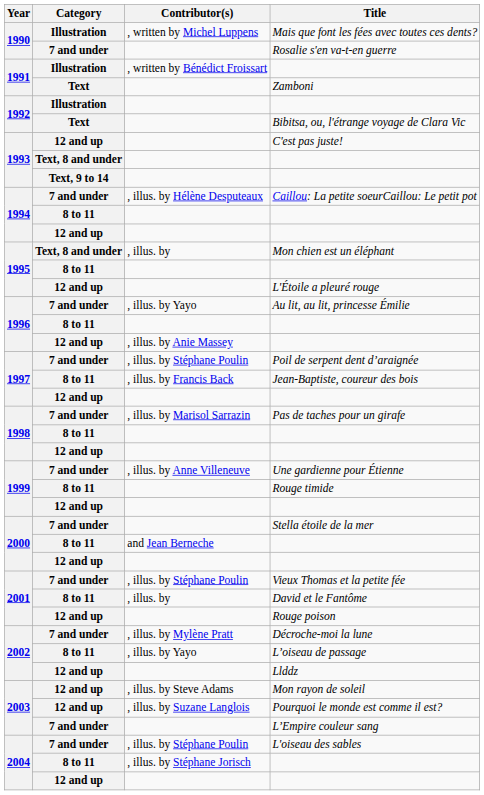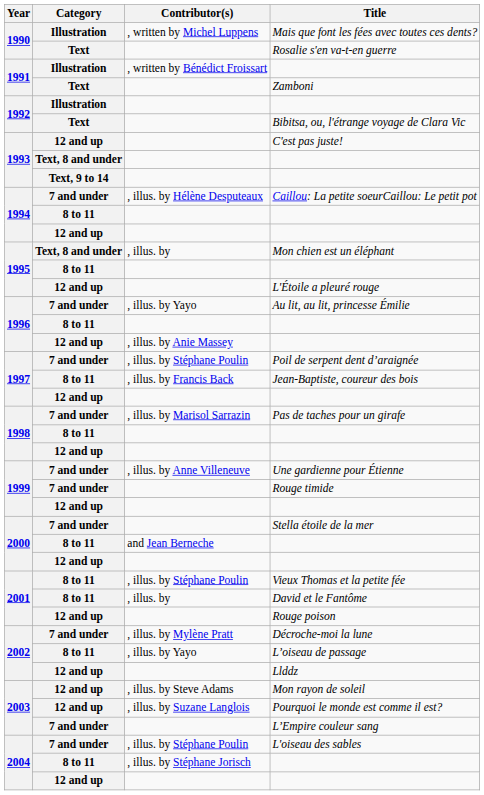 <table class="wikitable sortable mw-collapsible">
 <tr>
 <th>Year</th>
 <th>Category</th>
 <th>Contributor(s)</th>
 <th>Title</th>
 </tr>
 <tr>
 <th rowspan="2"><a href='#'>1990</a></th>
 <th>Illustration</th>
 <td>, written  by <a href='#'>Michel Luppens</a></td>
 <td><em>Mais que font les fées avec toutes ces dents?</em></td>
 </tr>
 <tr>
-<th>7 and under</th>
+<th>Text</th>
 <td></td>
 <td><em>Rosalie s'en va-t-en guerre</em></td>
 </tr>
 <tr>
 <th rowspan="2"><a href='#'>1991</a></th>
 <th>Illustration</th>
 <td>, written by <a href='#'>Bénédict Froissart</a></td>
 <td><em></em></td>
 </tr>
 <tr>
 <th>Text</th>
 <td></td>
 <td><em>Zamboni</em></td>
 </tr>
 <tr>
 <th rowspan="2"><a href='#'>1992</a></th>
 <th>Illustration</th>
 <td></td>
 <td><em></em></td>
 </tr>
 <tr>
 <th>Text</th>
 <td></td>
 <td><em>Bibitsa, ou, l'étrange voyage de Clara Vic</em></td>
 </tr>
 <tr>
 <th rowspan="3"><a href='#'>1993</a></th>
 <th>12 and up</th>
 <td></td>
 <td><em>C'est pas juste!</em></td>
 </tr>
 <tr>
 <th>Text, 8 and under</th>
 <td></td>
 <td><em></em></td>
 </tr>
 <tr>
 <th>Text, 9 to 14</th>
 <td></td>
 <td><em></em></td>
 </tr>
 <tr>
 <th rowspan="3"><a href='#'>1994</a></th>
 <th>7 and under</th>
 <td>, illus. by <a href='#'>Hélène Desputeaux</a></td>
 <td><em><a href='#'>Caillou</a>: La petite soeurCaillou: Le petit pot</em></td>
 </tr>
 <tr>
 <th>8 to 11</th>
 <td></td>
 <td><em></em></td>
 </tr>
 <tr>
 <th>12 and up</th>
 <td></td>
 <td><em></em></td>
 </tr>
 <tr>
 <th rowspan="3"><a href='#'>1995</a></th>
 <th>Text, 8 and under</th>
 <td>, illus. by </td>
 <td><em>Mon chien est un éléphant</em></td>
 </tr>
 <tr>
 <th>8 to 11</th>
 <td></td>
 <td><em></em></td>
 </tr>
 <tr>
 <th>12 and up</th>
 <td></td>
 <td><em>L'Étoile a pleuré rouge</em></td>
 </tr>
 <tr>
 <th rowspan="3"><a href='#'>1996</a></th>
 <th>7 and under</th>
 <td>, illus. by Yayo</td>
 <td><em>Au lit, au lit, princesse Émilie</em></td>
 </tr>
 <tr>
 <th>8 to 11</th>
 <td></td>
 <td><em></em></td>
 </tr>
 <tr>
 <th>12 and up</th>
 <td>, illus. by <a href='#'>Anie Massey</a></td>
 <td><em></em></td>
 </tr>
 <tr>
 <th rowspan="3"><a href='#'>1997</a></th>
 <th>7 and under</th>
 <td>, illus. by <a href='#'>Stéphane Poulin</a></td>
 <td><em>Poil de serpent dent d’araignée</em></td>
 </tr>
 <tr>
 <th>8 to 11</th>
 <td>, illus. by <a href='#'>Francis Back</a></td>
 <td><em>Jean-Baptiste, coureur des bois</em></td>
 </tr>
 <tr>
 <th>12 and up</th>
 <td></td>
 <td><em></em></td>
 </tr>
 <tr>
 <th rowspan="3"><a href='#'>1998</a></th>
 <th>7 and under</th>
 <td>, illus. by <a href='#'>Marisol Sarrazin</a></td>
 <td><em>Pas de taches pour un girafe</em></td>
 </tr>
 <tr>
 <th>8 to 11</th>
 <td></td>
 <td><em></em></td>
 </tr>
 <tr>
 <th>12 and up</th>
 <td></td>
 <td><em></em></td>
 </tr>
 <tr>
 <th rowspan="3"><a href='#'>1999</a></th>
 <th>7 and under</th>
 <td>, illus. by <a href='#'>Anne Villeneuve</a></td>
 <td><em>Une gardienne pour Étienne</em></td>
 </tr>
 <tr>
-<th>8 to 11</th>
+<th>7 and under</th>
 <td></td>
 <td><em>Rouge timide</em></td>
 </tr>
 <tr>
 <th>12 and up</th>
 <td></td>
 <td><em></em></td>
 </tr>
 <tr>
 <th rowspan="3"><a href='#'>2000</a></th>
 <th>7 and under</th>
 <td></td>
 <td><em>Stella étoile de la mer</em></td>
 </tr>
 <tr>
 <th>8 to 11</th>
 <td> and <a href='#'>Jean Berneche</a></td>
 <td><em></em></td>
 </tr>
 <tr>
 <th>12 and up</th>
 <td></td>
 <td><em></em></td>
 </tr>
 <tr>
 <th rowspan="3"><a href='#'>2001</a></th>
-<th>7 and under</th>
+<th>8 to 11</th>
 <td>, illus. by <a href='#'>Stéphane Poulin</a></td>
 <td><em>Vieux Thomas et la petite fée</em></td>
 </tr>
 <tr>
 <th>8 to 11</th>
 <td>, illus. by </td>
 <td><em>David et le Fantôme</em></td>
 </tr>
 <tr>
 <th>12 and up</th>
 <td></td>
 <td><em>Rouge poison</em></td>
 </tr>
 <tr>
 <th rowspan="3"><a href='#'>2002</a></th>
 <th>7 and under</th>
 <td>, illus. by <a href='#'>Mylène Pratt</a></td>
 <td><em>Décroche-moi la lune</em></td>
 </tr>
 <tr>
 <th>8 to 11</th>
 <td>, illus. by Yayo</td>
 <td><em>L’oiseau de passage</em></td>
 </tr>
 <tr>
 <th>12 and up</th>
 <td></td>
 <td><em>Llddz</em></td>
 </tr>
 <tr>
 <th rowspan="3"><a href='#'>2003</a></th>
 <th>12 and up</th>
 <td>, illus. by Steve Adams</td>
 <td><em>Mon rayon de soleil</em></td>
 </tr>
 <tr>
 <th>12 and up</th>
 <td>, illus. by <a href='#'>Suzane Langlois</a></td>
 <td><em>Pourquoi le monde est comme il est?</em></td>
 </tr>
 <tr>
 <th>7 and under</th>
 <td></td>
 <td><em>L’Empire couleur sang</em></td>
 </tr>
 <tr>
 <th rowspan="3"><a href='#'>2004</a></th>
 <th>7 and under</th>
 <td>, illus. by <a href='#'>Stéphane Poulin</a></td>
 <td><em>L'oiseau des sables</em></td>
 </tr>
 <tr>
 <th>8 to 11</th>
 <td>, illus. by <a href='#'>Stéphane Jorisch</a></td>
 <td><em></em></td>
 </tr>
 <tr>
 <th>12 and up</th>
 <td></td>
 <td><em></em></td>
 </tr>
 </table>
